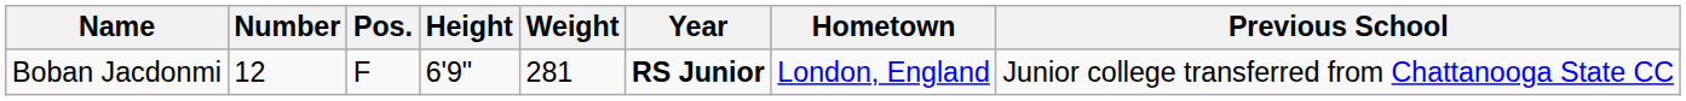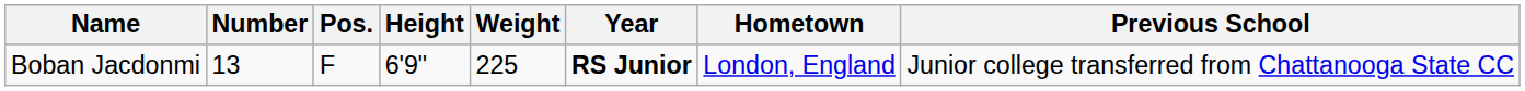 <table class="wikitable sortable" border="1">
 <tr>
 <th>Name</th>
 <th>Number</th>
 <th>Pos.</th>
 <th>Height</th>
 <th>Weight</th>
 <th>Year</th>
 <th>Hometown</th>
 <th class="unsortable">Previous School</th>
 </tr>
 <tr>
 <td>Boban Jacdonmi</td>
-<td>12</td>
+<td>13</td>
 <td>F</td>
 <td>6'9"</td>
-<td>281</td>
+<td>225</td>
 <td><strong>RS Junior</strong></td>
 <td><a href='#'>London, England</a></td>
 <td>Junior college transferred from <a href='#'>Chattanooga State CC</a></td>
 </tr>
 </table>
